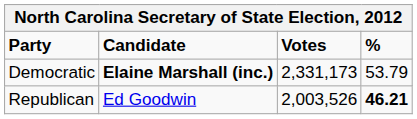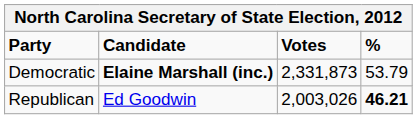 <table class="wikitable">
 <tr>
 <th colspan="4">North Carolina Secretary of State Election, 2012</th>
 </tr>
 <tr>
 <td><strong>Party</strong></td>
 <td><strong>Candidate</strong></td>
 <td><strong>Votes</strong></td>
 <td><strong>%</strong></td>
 </tr>
 <tr>
 <td>Democratic</td>
 <td><strong>Elaine Marshall (inc.)</strong></td>
-<td>2,331,173</td>
+<td>2,331,873</td>
 <td>53.79</td>
 </tr>
 <tr>
 <td>Republican</td>
 <td><a href='#'>Ed Goodwin</a></td>
-<td>2,003,526</td>
+<td>2,003,026</td>
 <td><strong>46.21</strong></td>
 </tr>
 </table>
